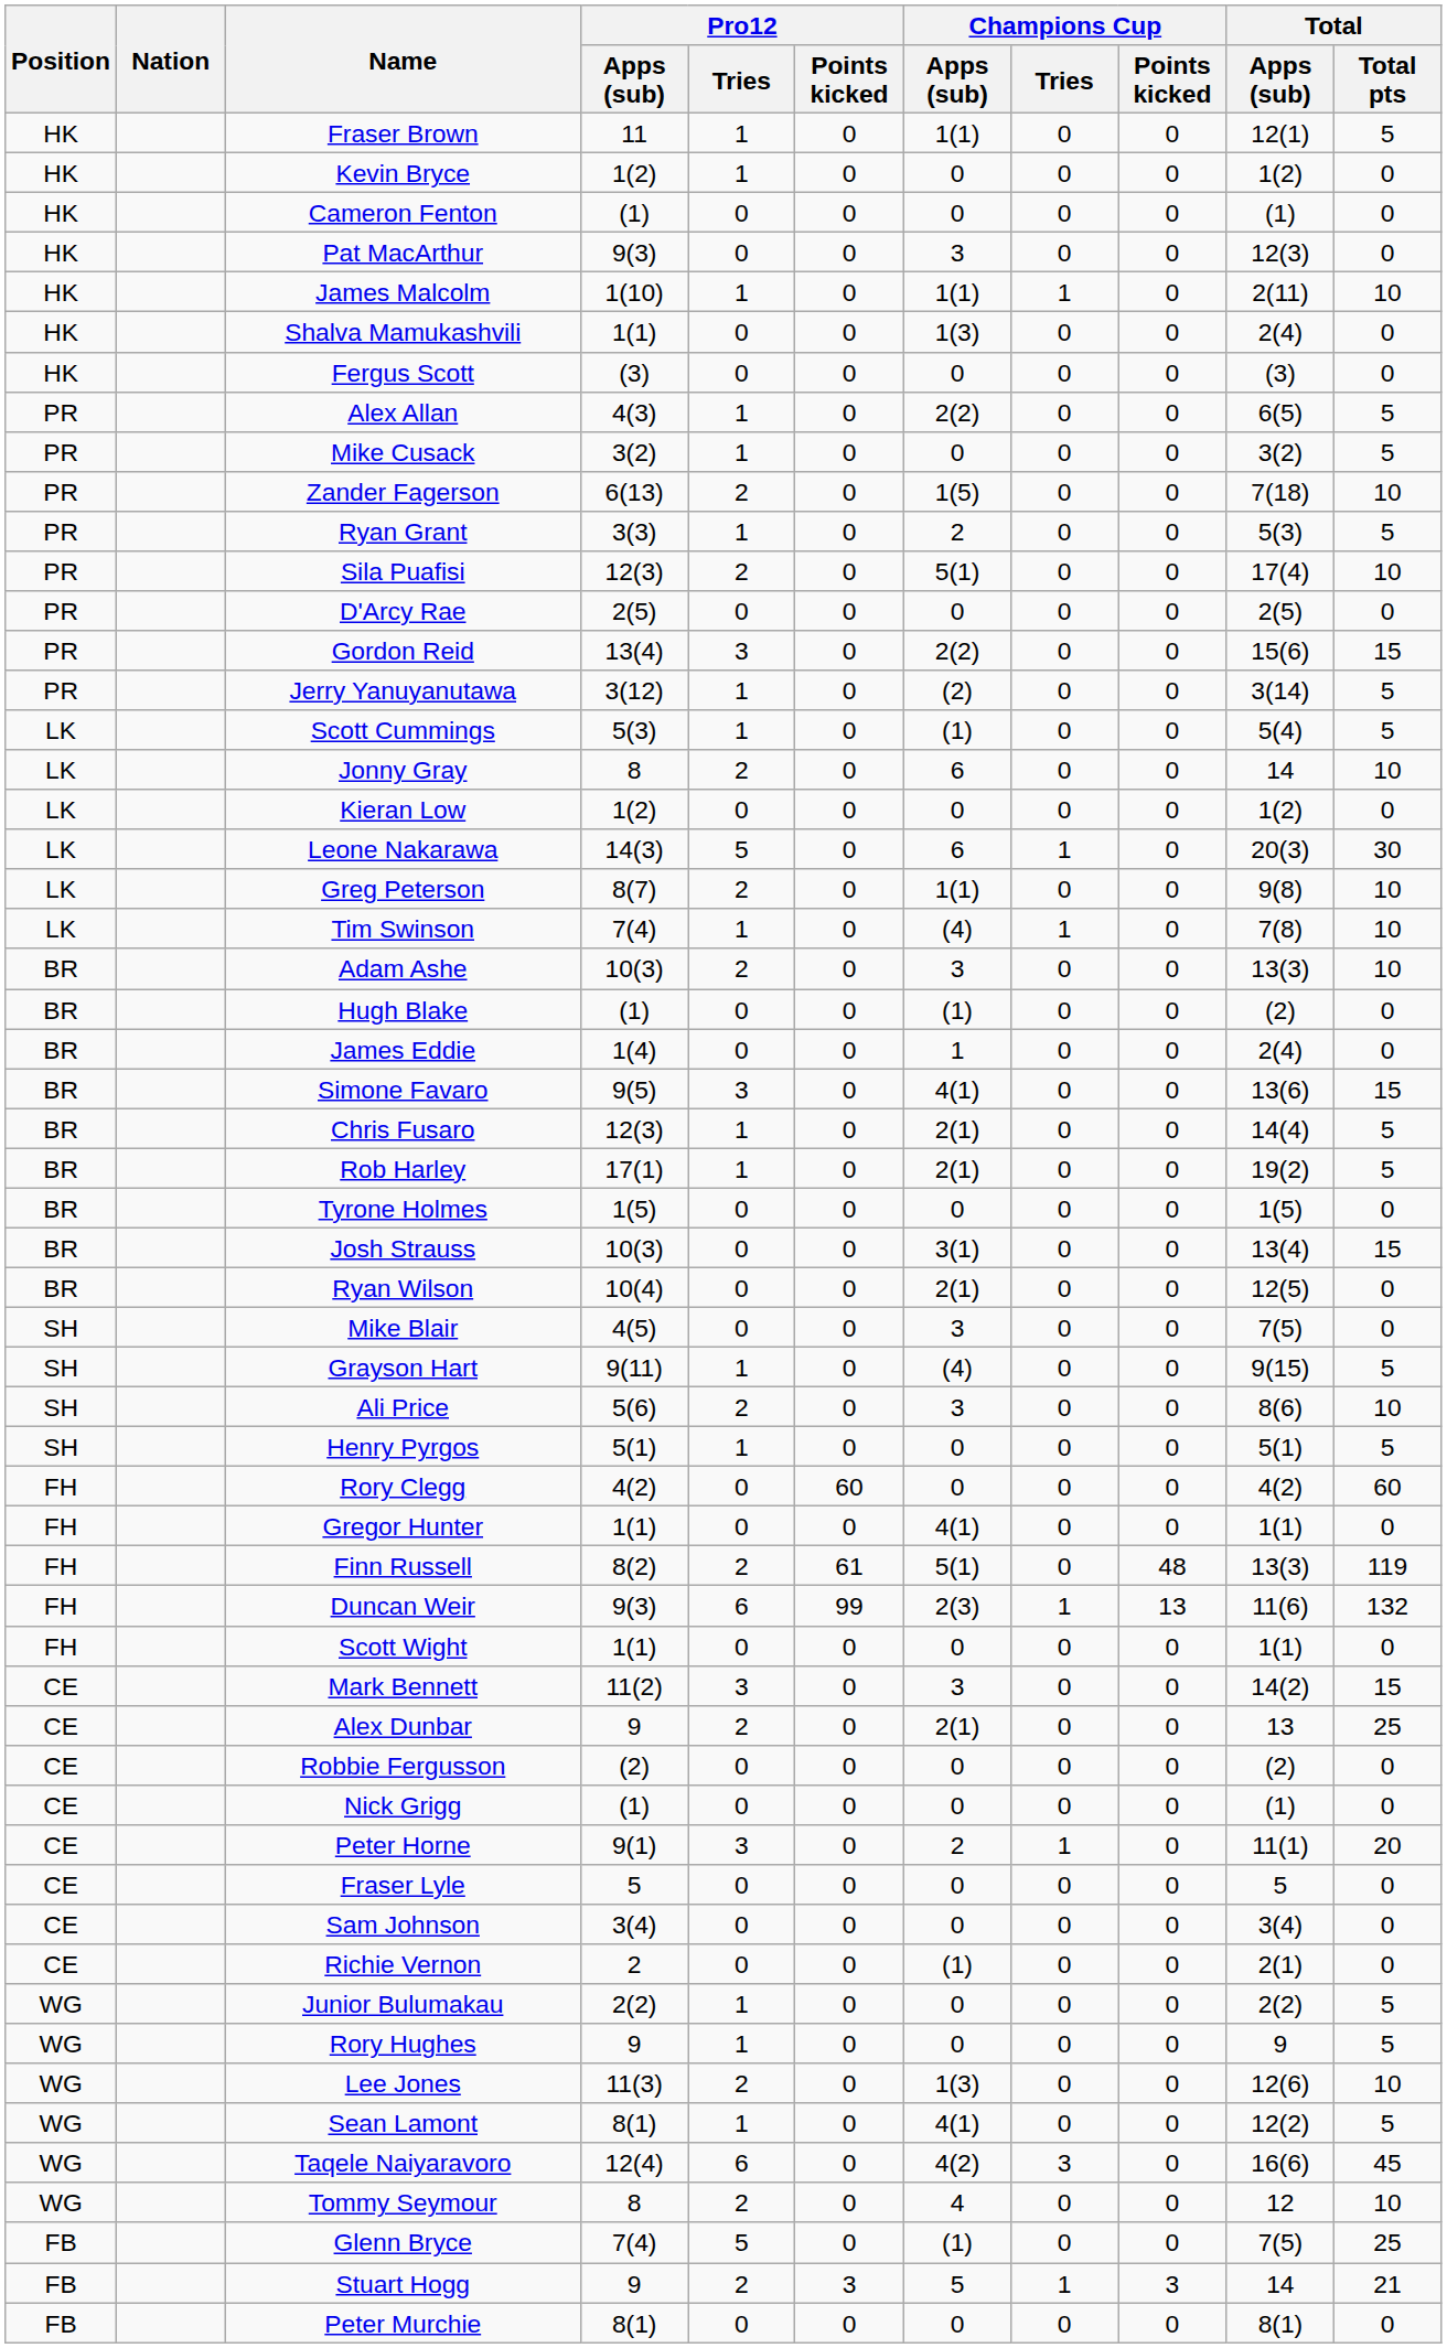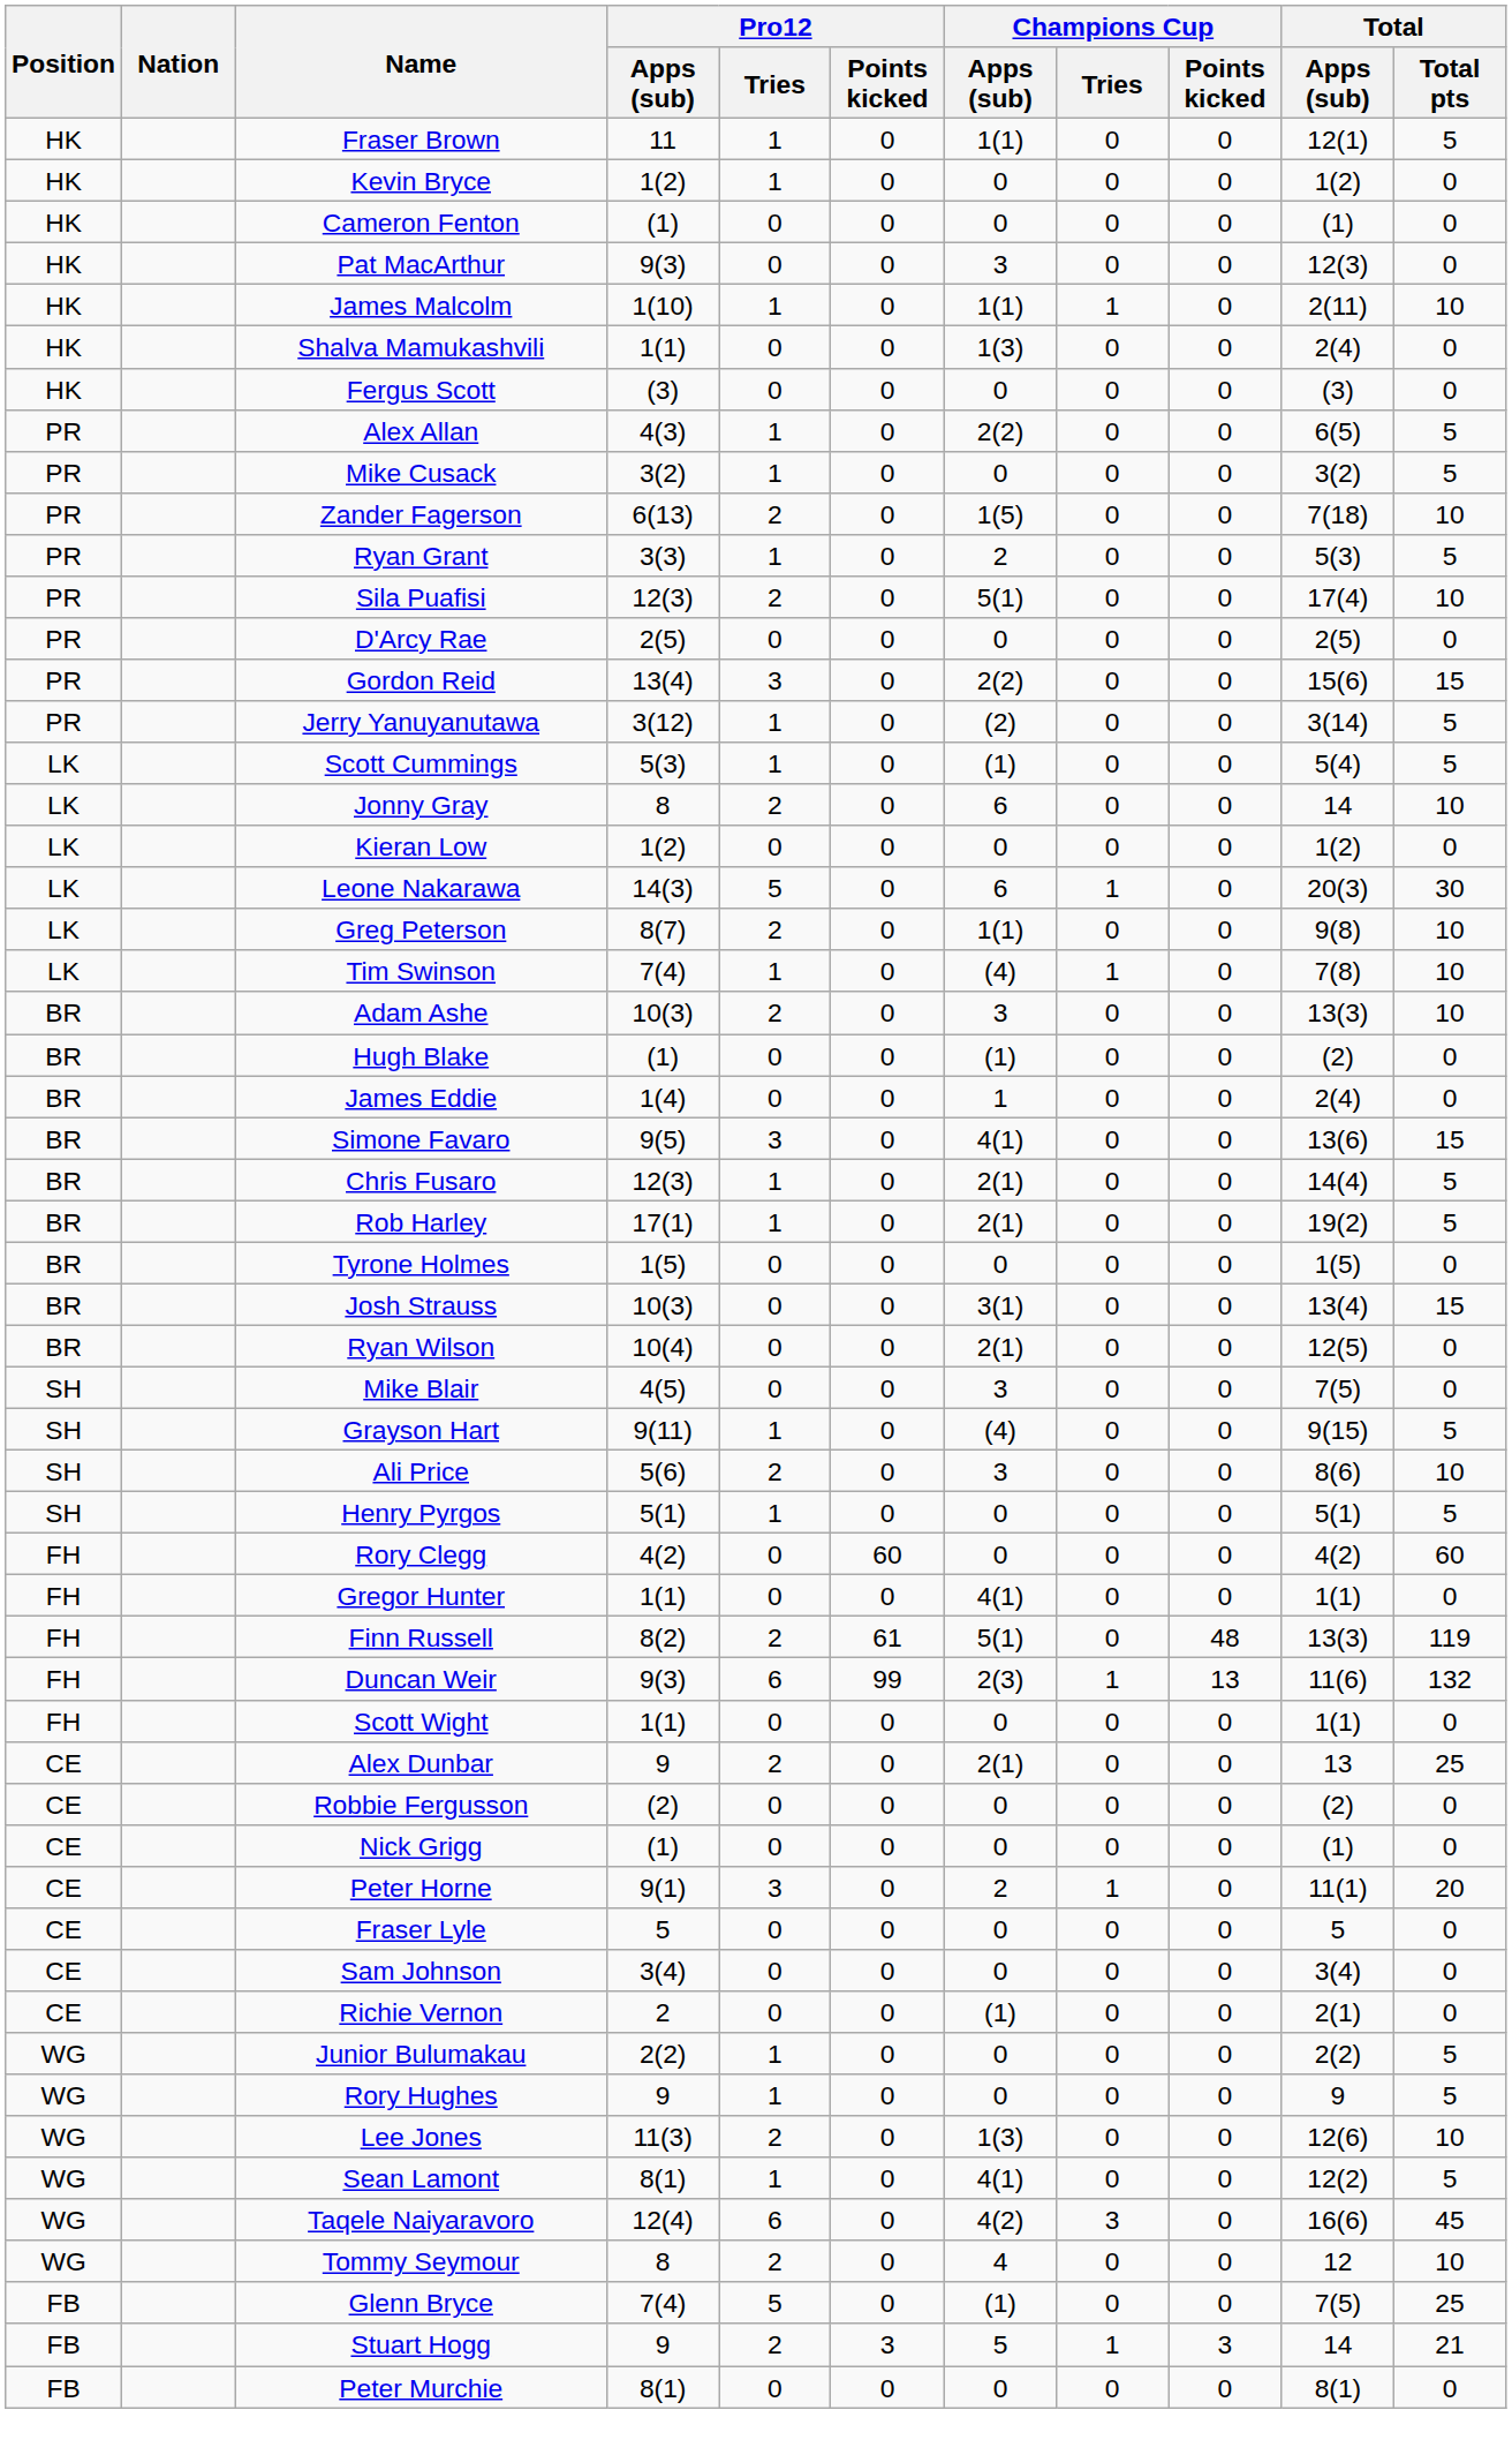 <table class="wikitable" style="font-size: 95%; text-align: center;">
 <tr>
 <th rowspan=2 width=60>Position</th>
 <th rowspan=2 width=60>Nation</th>
 <th rowspan=2 width=220>Name</th>
 <th colspan=3 width=150><a href='#'>Pro12</a></th>
 <th colspan=3 width=150><a href='#'>Champions Cup</a></th>
 <th colspan=2>Total</th>
 </tr>
 <tr>
 <th rowspan=1 style="width:60px;">Apps<br>(sub)</th>
 <th rowspan=1 style="width:60px;">Tries</th>
 <th rowspan=1 style="width:60px;">Points<br>kicked</th>
 <th rowspan=1 style="width:60px;">Apps<br>(sub)</th>
 <th rowspan=1 style="width:60px;">Tries</th>
 <th rowspan=1 style="width:60px;">Points<br>kicked</th>
 <th rowspan=1 style="width:60px;">Apps<br>(sub)</th>
 <th rowspan=1 style="width:60px;">Total pts</th>
 </tr>
 <tr>
 <td>HK</td>
 <td></td>
 <td><a href='#'>Fraser Brown</a></td>
 <td>11</td>
 <td>1</td>
 <td>0</td>
 <td>1(1)</td>
 <td>0</td>
 <td>0</td>
 <td>12(1)</td>
 <td>5</td>
 </tr>
 <tr>
 <td>HK</td>
 <td></td>
 <td><a href='#'>Kevin Bryce</a></td>
 <td>1(2)</td>
 <td>1</td>
 <td>0</td>
 <td>0</td>
 <td>0</td>
 <td>0</td>
 <td>1(2)</td>
 <td>0</td>
 </tr>
 <tr>
 <td>HK</td>
 <td></td>
 <td><a href='#'>Cameron Fenton</a></td>
 <td>(1)</td>
 <td>0</td>
 <td>0</td>
 <td>0</td>
 <td>0</td>
 <td>0</td>
 <td>(1)</td>
 <td>0</td>
 </tr>
 <tr>
 <td>HK</td>
 <td></td>
 <td><a href='#'>Pat MacArthur</a></td>
 <td>9(3)</td>
 <td>0</td>
 <td>0</td>
 <td>3</td>
 <td>0</td>
 <td>0</td>
 <td>12(3)</td>
 <td>0</td>
 </tr>
 <tr>
 <td>HK</td>
 <td></td>
 <td><a href='#'>James Malcolm</a></td>
 <td>1(10)</td>
 <td>1</td>
 <td>0</td>
 <td>1(1)</td>
 <td>1</td>
 <td>0</td>
 <td>2(11)</td>
 <td>10</td>
 </tr>
 <tr>
 <td>HK</td>
 <td></td>
 <td><a href='#'>Shalva Mamukashvili</a></td>
 <td>1(1)</td>
 <td>0</td>
 <td>0</td>
 <td>1(3)</td>
 <td>0</td>
 <td>0</td>
 <td>2(4)</td>
 <td>0</td>
 </tr>
 <tr>
 <td>HK</td>
 <td></td>
 <td><a href='#'>Fergus Scott</a></td>
 <td>(3)</td>
 <td>0</td>
 <td>0</td>
 <td>0</td>
 <td>0</td>
 <td>0</td>
 <td>(3)</td>
 <td>0</td>
 </tr>
 <tr>
 <td>PR</td>
 <td></td>
 <td><a href='#'>Alex Allan</a></td>
 <td>4(3)</td>
 <td>1</td>
 <td>0</td>
 <td>2(2)</td>
 <td>0</td>
 <td>0</td>
 <td>6(5)</td>
 <td>5</td>
 </tr>
 <tr>
 <td>PR</td>
 <td></td>
 <td><a href='#'>Mike Cusack</a></td>
 <td>3(2)</td>
 <td>1</td>
 <td>0</td>
 <td>0</td>
 <td>0</td>
 <td>0</td>
 <td>3(2)</td>
 <td>5</td>
 </tr>
 <tr>
 <td>PR</td>
 <td></td>
 <td><a href='#'>Zander Fagerson</a></td>
 <td>6(13)</td>
 <td>2</td>
 <td>0</td>
 <td>1(5)</td>
 <td>0</td>
 <td>0</td>
 <td>7(18)</td>
 <td>10</td>
 </tr>
 <tr>
 <td>PR</td>
 <td></td>
 <td><a href='#'>Ryan Grant</a></td>
 <td>3(3)</td>
 <td>1</td>
 <td>0</td>
 <td>2</td>
 <td>0</td>
 <td>0</td>
 <td>5(3)</td>
 <td>5</td>
 </tr>
 <tr>
 <td>PR</td>
 <td></td>
 <td><a href='#'>Sila Puafisi</a></td>
 <td>12(3)</td>
 <td>2</td>
 <td>0</td>
 <td>5(1)</td>
 <td>0</td>
 <td>0</td>
 <td>17(4)</td>
 <td>10</td>
 </tr>
 <tr>
 <td>PR</td>
 <td></td>
 <td><a href='#'>D'Arcy Rae</a></td>
 <td>2(5)</td>
 <td>0</td>
 <td>0</td>
 <td>0</td>
 <td>0</td>
 <td>0</td>
 <td>2(5)</td>
 <td>0</td>
 </tr>
 <tr>
 <td>PR</td>
 <td></td>
 <td><a href='#'>Gordon Reid</a></td>
 <td>13(4)</td>
 <td>3</td>
 <td>0</td>
 <td>2(2)</td>
 <td>0</td>
 <td>0</td>
 <td>15(6)</td>
 <td>15</td>
 </tr>
 <tr>
 <td>PR</td>
 <td></td>
 <td><a href='#'>Jerry Yanuyanutawa</a></td>
 <td>3(12)</td>
 <td>1</td>
 <td>0</td>
 <td>(2)</td>
 <td>0</td>
 <td>0</td>
 <td>3(14)</td>
 <td>5</td>
 </tr>
 <tr>
 <td>LK</td>
 <td></td>
 <td><a href='#'>Scott Cummings</a></td>
 <td>5(3)</td>
 <td>1</td>
 <td>0</td>
 <td>(1)</td>
 <td>0</td>
 <td>0</td>
 <td>5(4)</td>
 <td>5</td>
 </tr>
 <tr>
 <td>LK</td>
 <td></td>
 <td><a href='#'>Jonny Gray</a></td>
 <td>8</td>
 <td>2</td>
 <td>0</td>
 <td>6</td>
 <td>0</td>
 <td>0</td>
 <td>14</td>
 <td>10</td>
 </tr>
 <tr>
 <td>LK</td>
 <td></td>
 <td><a href='#'>Kieran Low</a></td>
 <td>1(2)</td>
 <td>0</td>
 <td>0</td>
 <td>0</td>
 <td>0</td>
 <td>0</td>
 <td>1(2)</td>
 <td>0</td>
 </tr>
 <tr>
 <td>LK</td>
 <td></td>
 <td><a href='#'>Leone Nakarawa</a></td>
 <td>14(3)</td>
 <td>5</td>
 <td>0</td>
 <td>6</td>
 <td>1</td>
 <td>0</td>
 <td>20(3)</td>
 <td>30</td>
 </tr>
 <tr>
 <td>LK</td>
 <td></td>
 <td><a href='#'>Greg Peterson</a></td>
 <td>8(7)</td>
 <td>2</td>
 <td>0</td>
 <td>1(1)</td>
 <td>0</td>
 <td>0</td>
 <td>9(8)</td>
 <td>10</td>
 </tr>
 <tr>
 <td>LK</td>
 <td></td>
 <td><a href='#'>Tim Swinson</a></td>
 <td>7(4)</td>
 <td>1</td>
 <td>0</td>
 <td>(4)</td>
 <td>1</td>
 <td>0</td>
 <td>7(8)</td>
 <td>10</td>
 </tr>
 <tr>
 <td>BR</td>
 <td></td>
 <td><a href='#'>Adam Ashe</a></td>
 <td>10(3)</td>
 <td>2</td>
 <td>0</td>
 <td>3</td>
 <td>0</td>
 <td>0</td>
 <td>13(3)</td>
 <td>10</td>
 </tr>
 <tr>
 <td>BR</td>
 <td></td>
 <td><a href='#'>Hugh Blake</a></td>
 <td>(1)</td>
 <td>0</td>
 <td>0</td>
 <td>(1)</td>
 <td>0</td>
 <td>0</td>
 <td>(2)</td>
 <td>0</td>
 </tr>
 <tr>
 <td>BR</td>
 <td></td>
 <td><a href='#'>James Eddie</a></td>
 <td>1(4)</td>
 <td>0</td>
 <td>0</td>
 <td>1</td>
 <td>0</td>
 <td>0</td>
 <td>2(4)</td>
 <td>0</td>
 </tr>
 <tr>
 <td>BR</td>
 <td></td>
 <td><a href='#'>Simone Favaro</a></td>
 <td>9(5)</td>
 <td>3</td>
 <td>0</td>
 <td>4(1)</td>
 <td>0</td>
 <td>0</td>
 <td>13(6)</td>
 <td>15</td>
 </tr>
 <tr>
 <td>BR</td>
 <td></td>
 <td><a href='#'>Chris Fusaro</a></td>
 <td>12(3)</td>
 <td>1</td>
 <td>0</td>
 <td>2(1)</td>
 <td>0</td>
 <td>0</td>
 <td>14(4)</td>
 <td>5</td>
 </tr>
 <tr>
 <td>BR</td>
 <td></td>
 <td><a href='#'>Rob Harley</a></td>
 <td>17(1)</td>
 <td>1</td>
 <td>0</td>
 <td>2(1)</td>
 <td>0</td>
 <td>0</td>
 <td>19(2)</td>
 <td>5</td>
 </tr>
 <tr>
 <td>BR</td>
 <td></td>
 <td><a href='#'>Tyrone Holmes</a></td>
 <td>1(5)</td>
 <td>0</td>
 <td>0</td>
 <td>0</td>
 <td>0</td>
 <td>0</td>
 <td>1(5)</td>
 <td>0</td>
 </tr>
 <tr>
 <td>BR</td>
 <td></td>
 <td><a href='#'>Josh Strauss</a></td>
 <td>10(3)</td>
 <td>0</td>
 <td>0</td>
 <td>3(1)</td>
 <td>0</td>
 <td>0</td>
 <td>13(4)</td>
 <td>15</td>
 </tr>
 <tr>
 <td>BR</td>
 <td></td>
 <td><a href='#'>Ryan Wilson</a></td>
 <td>10(4)</td>
 <td>0</td>
 <td>0</td>
 <td>2(1)</td>
 <td>0</td>
 <td>0</td>
 <td>12(5)</td>
 <td>0</td>
 </tr>
 <tr>
 <td>SH</td>
 <td></td>
 <td><a href='#'>Mike Blair</a></td>
 <td>4(5)</td>
 <td>0</td>
 <td>0</td>
 <td>3</td>
 <td>0</td>
 <td>0</td>
 <td>7(5)</td>
 <td>0</td>
 </tr>
 <tr>
 <td>SH</td>
 <td></td>
 <td><a href='#'>Grayson Hart</a></td>
 <td>9(11)</td>
 <td>1</td>
 <td>0</td>
 <td>(4)</td>
 <td>0</td>
 <td>0</td>
 <td>9(15)</td>
 <td>5</td>
 </tr>
 <tr>
 <td>SH</td>
 <td></td>
 <td><a href='#'>Ali Price</a></td>
 <td>5(6)</td>
 <td>2</td>
 <td>0</td>
 <td>3</td>
 <td>0</td>
 <td>0</td>
 <td>8(6)</td>
 <td>10</td>
 </tr>
 <tr>
 <td>SH</td>
 <td></td>
 <td><a href='#'>Henry Pyrgos</a></td>
 <td>5(1)</td>
 <td>1</td>
 <td>0</td>
 <td>0</td>
 <td>0</td>
 <td>0</td>
 <td>5(1)</td>
 <td>5</td>
 </tr>
 <tr>
 <td>FH</td>
 <td></td>
 <td><a href='#'>Rory Clegg</a></td>
 <td>4(2)</td>
 <td>0</td>
 <td>60</td>
 <td>0</td>
 <td>0</td>
 <td>0</td>
 <td>4(2)</td>
 <td>60</td>
 </tr>
 <tr>
 <td>FH</td>
 <td></td>
 <td><a href='#'>Gregor Hunter</a></td>
 <td>1(1)</td>
 <td>0</td>
 <td>0</td>
 <td>4(1)</td>
 <td>0</td>
 <td>0</td>
 <td>1(1)</td>
 <td>0</td>
 </tr>
 <tr>
 <td>FH</td>
 <td></td>
 <td><a href='#'>Finn Russell</a></td>
 <td>8(2)</td>
 <td>2</td>
 <td>61</td>
 <td>5(1)</td>
 <td>0</td>
 <td>48</td>
 <td>13(3)</td>
 <td>119</td>
 </tr>
 <tr>
 <td>FH</td>
 <td></td>
 <td><a href='#'>Duncan Weir</a></td>
 <td>9(3)</td>
 <td>6</td>
 <td>99</td>
 <td>2(3)</td>
 <td>1</td>
 <td>13</td>
 <td>11(6)</td>
 <td>132</td>
 </tr>
 <tr>
 <td>FH</td>
 <td></td>
 <td><a href='#'>Scott Wight</a></td>
 <td>1(1)</td>
 <td>0</td>
 <td>0</td>
 <td>0</td>
 <td>0</td>
 <td>0</td>
 <td>1(1)</td>
 <td>0</td>
 </tr>
 <tr>
 <td>CE</td>
 <td></td>
-<td><a href='#'>Mark Bennett</a></td>
-<td>11(2)</td>
-<td>3</td>
-<td>0</td>
-<td>3</td>
-<td>0</td>
-<td>0</td>
-<td>14(2)</td>
-<td>15</td>
-</tr>
-<tr>
-<td>CE</td>
-<td></td>
 <td><a href='#'>Alex Dunbar</a></td>
 <td>9</td>
 <td>2</td>
 <td>0</td>
 <td>2(1)</td>
 <td>0</td>
 <td>0</td>
 <td>13</td>
 <td>25</td>
 </tr>
 <tr>
 <td>CE</td>
 <td></td>
 <td><a href='#'>Robbie Fergusson</a></td>
 <td>(2)</td>
 <td>0</td>
 <td>0</td>
 <td>0</td>
 <td>0</td>
 <td>0</td>
 <td>(2)</td>
 <td>0</td>
 </tr>
 <tr>
 <td>CE</td>
 <td></td>
 <td><a href='#'>Nick Grigg</a></td>
 <td>(1)</td>
 <td>0</td>
 <td>0</td>
 <td>0</td>
 <td>0</td>
 <td>0</td>
 <td>(1)</td>
 <td>0</td>
 </tr>
 <tr>
 <td>CE</td>
 <td></td>
 <td><a href='#'>Peter Horne</a></td>
 <td>9(1)</td>
 <td>3</td>
 <td>0</td>
 <td>2</td>
 <td>1</td>
 <td>0</td>
 <td>11(1)</td>
 <td>20</td>
 </tr>
 <tr>
 <td>CE</td>
 <td></td>
 <td><a href='#'>Fraser Lyle</a></td>
 <td>5</td>
 <td>0</td>
 <td>0</td>
 <td>0</td>
 <td>0</td>
 <td>0</td>
 <td>5</td>
 <td>0</td>
 </tr>
 <tr>
 <td>CE</td>
 <td></td>
 <td><a href='#'>Sam Johnson</a></td>
 <td>3(4)</td>
 <td>0</td>
 <td>0</td>
 <td>0</td>
 <td>0</td>
 <td>0</td>
 <td>3(4)</td>
 <td>0</td>
 </tr>
 <tr>
 <td>CE</td>
 <td></td>
 <td><a href='#'>Richie Vernon</a></td>
 <td>2</td>
 <td>0</td>
 <td>0</td>
 <td>(1)</td>
 <td>0</td>
 <td>0</td>
 <td>2(1)</td>
 <td>0</td>
 </tr>
 <tr>
 <td>WG</td>
 <td></td>
 <td><a href='#'>Junior Bulumakau</a></td>
 <td>2(2)</td>
 <td>1</td>
 <td>0</td>
 <td>0</td>
 <td>0</td>
 <td>0</td>
 <td>2(2)</td>
 <td>5</td>
 </tr>
 <tr>
 <td>WG</td>
 <td></td>
 <td><a href='#'>Rory Hughes</a></td>
 <td>9</td>
 <td>1</td>
 <td>0</td>
 <td>0</td>
 <td>0</td>
 <td>0</td>
 <td>9</td>
 <td>5</td>
 </tr>
 <tr>
 <td>WG</td>
 <td></td>
 <td><a href='#'>Lee Jones</a></td>
 <td>11(3)</td>
 <td>2</td>
 <td>0</td>
 <td>1(3)</td>
 <td>0</td>
 <td>0</td>
 <td>12(6)</td>
 <td>10</td>
 </tr>
 <tr>
 <td>WG</td>
 <td></td>
 <td><a href='#'>Sean Lamont</a></td>
 <td>8(1)</td>
 <td>1</td>
 <td>0</td>
 <td>4(1)</td>
 <td>0</td>
 <td>0</td>
 <td>12(2)</td>
 <td>5</td>
 </tr>
 <tr>
 <td>WG</td>
 <td></td>
 <td><a href='#'>Taqele Naiyaravoro</a></td>
 <td>12(4)</td>
 <td>6</td>
 <td>0</td>
 <td>4(2)</td>
 <td>3</td>
 <td>0</td>
 <td>16(6)</td>
 <td>45</td>
 </tr>
 <tr>
 <td>WG</td>
 <td></td>
 <td><a href='#'>Tommy Seymour</a></td>
 <td>8</td>
 <td>2</td>
 <td>0</td>
 <td>4</td>
 <td>0</td>
 <td>0</td>
 <td>12</td>
 <td>10</td>
 </tr>
 <tr>
 <td>FB</td>
 <td></td>
 <td><a href='#'>Glenn Bryce</a></td>
 <td>7(4)</td>
 <td>5</td>
 <td>0</td>
 <td>(1)</td>
 <td>0</td>
 <td>0</td>
 <td>7(5)</td>
 <td>25</td>
 </tr>
 <tr>
 <td>FB</td>
 <td></td>
 <td><a href='#'>Stuart Hogg</a></td>
 <td>9</td>
 <td>2</td>
 <td>3</td>
 <td>5</td>
 <td>1</td>
 <td>3</td>
 <td>14</td>
 <td>21</td>
 </tr>
 <tr>
 <td>FB</td>
 <td></td>
 <td><a href='#'>Peter Murchie</a></td>
 <td>8(1)</td>
 <td>0</td>
 <td>0</td>
 <td>0</td>
 <td>0</td>
 <td>0</td>
 <td>8(1)</td>
 <td>0</td>
 </tr>
 </table>
